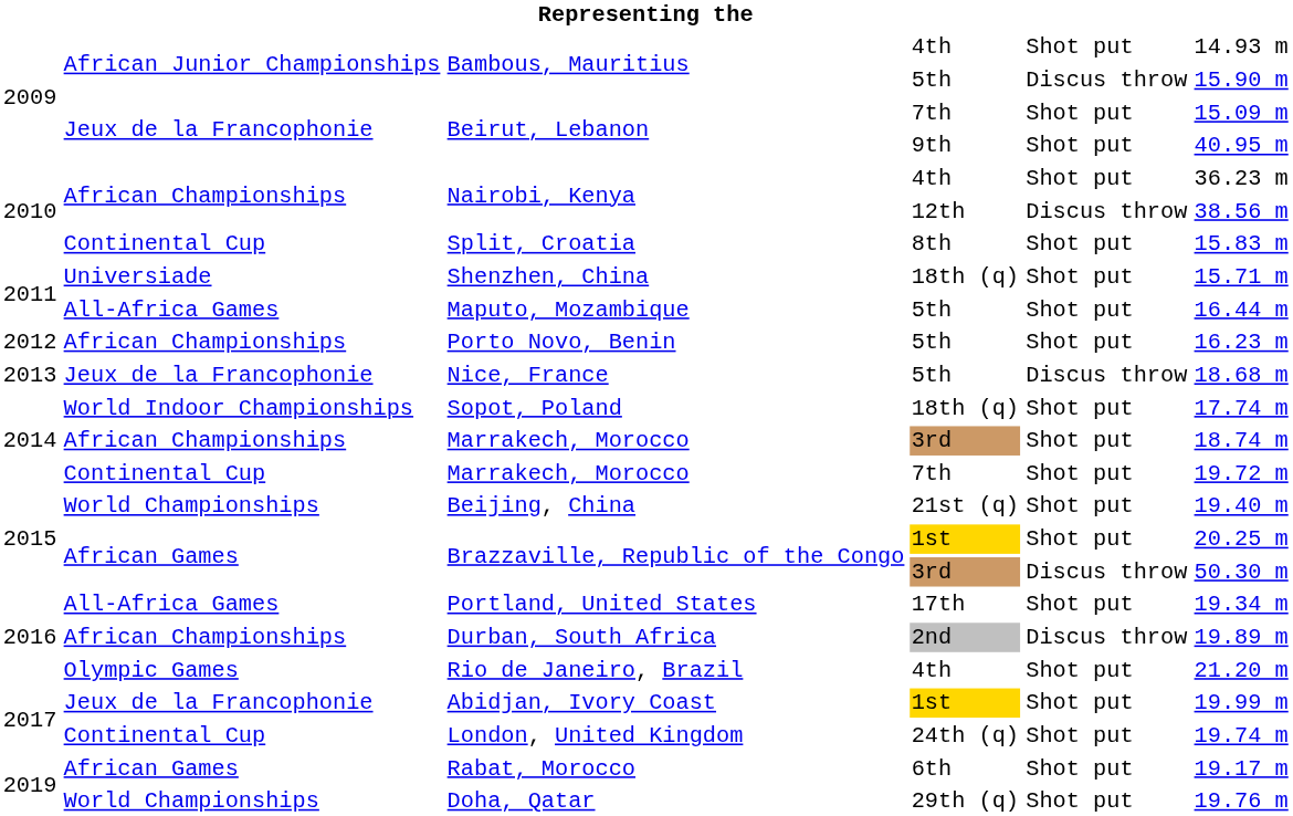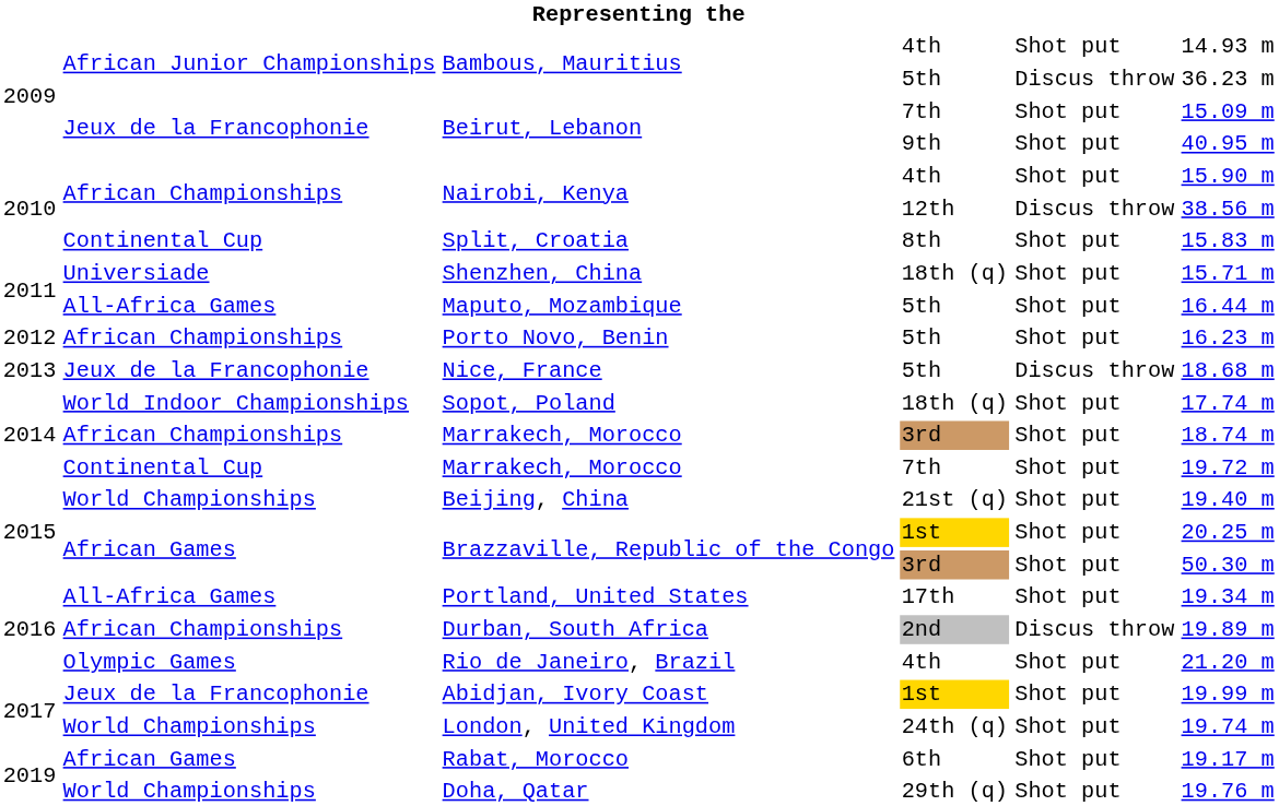 <table>
 <tr>
 <th colspan="6">Representing the </th>
 </tr>
 <tr>
 <td rowspan=4>2009</td>
 <td rowspan=2><a href='#'>African Junior Championships</a></td>
 <td rowspan=2><a href='#'>Bambous, Mauritius</a></td>
 <td>4th</td>
 <td>Shot put</td>
 <td>14.93 m</td>
 </tr>
 <tr>
 <td>5th</td>
 <td>Discus throw</td>
-<td><a href='#'>15.90 m</a></td>
+<td>36.23 m</td>
 </tr>
 <tr>
 <td rowspan=2><a href='#'>Jeux de la Francophonie</a></td>
 <td rowspan=2><a href='#'>Beirut, Lebanon</a></td>
 <td>7th</td>
 <td>Shot put</td>
 <td><a href='#'>15.09 m</a></td>
 </tr>
 <tr>
 <td>9th</td>
 <td>Shot put</td>
 <td><a href='#'>40.95 m</a></td>
 </tr>
 <tr>
 <td rowspan=3>2010</td>
 <td rowspan=2><a href='#'>African Championships</a></td>
 <td rowspan=2><a href='#'>Nairobi, Kenya</a></td>
 <td>4th</td>
 <td>Shot put</td>
-<td>36.23 m</td>
+<td><a href='#'>15.90 m</a></td>
 </tr>
 <tr>
 <td>12th</td>
 <td>Discus throw</td>
 <td><a href='#'>38.56 m</a></td>
 </tr>
 <tr>
 <td><a href='#'>Continental Cup</a></td>
 <td><a href='#'>Split, Croatia</a></td>
 <td>8th</td>
 <td>Shot put</td>
 <td><a href='#'>15.83 m</a></td>
 </tr>
 <tr>
 <td rowspan=2>2011</td>
 <td><a href='#'>Universiade</a></td>
 <td><a href='#'>Shenzhen, China</a></td>
 <td>18th (q)</td>
 <td>Shot put</td>
 <td><a href='#'>15.71 m</a></td>
 </tr>
 <tr>
 <td><a href='#'>All-Africa Games</a></td>
 <td><a href='#'>Maputo, Mozambique</a></td>
 <td>5th</td>
 <td>Shot put</td>
 <td><a href='#'>16.44 m</a></td>
 </tr>
 <tr>
 <td>2012</td>
 <td><a href='#'>African Championships</a></td>
 <td><a href='#'>Porto Novo, Benin</a></td>
 <td>5th</td>
 <td>Shot put</td>
 <td><a href='#'>16.23 m</a></td>
 </tr>
 <tr>
 <td>2013</td>
 <td><a href='#'>Jeux de la Francophonie</a></td>
 <td><a href='#'>Nice, France</a></td>
 <td>5th</td>
 <td>Discus throw</td>
 <td><a href='#'>18.68 m</a></td>
 </tr>
 <tr>
 <td rowspan=3>2014</td>
 <td><a href='#'>World Indoor Championships</a></td>
 <td><a href='#'>Sopot, Poland</a></td>
 <td>18th (q)</td>
 <td>Shot put</td>
 <td><a href='#'>17.74 m</a></td>
 </tr>
 <tr>
 <td><a href='#'>African Championships</a></td>
 <td><a href='#'>Marrakech, Morocco</a></td>
 <td bgcolor=cc9966>3rd</td>
 <td>Shot put</td>
 <td><a href='#'>18.74 m</a></td>
 </tr>
 <tr>
 <td><a href='#'>Continental Cup</a></td>
 <td><a href='#'>Marrakech, Morocco</a></td>
 <td>7th</td>
 <td>Shot put</td>
 <td><a href='#'>19.72 m</a></td>
 </tr>
 <tr>
 <td rowspan=3>2015</td>
 <td><a href='#'>World Championships</a></td>
 <td><a href='#'>Beijing</a>, <a href='#'>China</a></td>
 <td>21st (q)</td>
 <td>Shot put</td>
 <td><a href='#'>19.40 m</a></td>
 </tr>
 <tr>
 <td rowspan=2><a href='#'>African Games</a></td>
 <td rowspan=2><a href='#'>Brazzaville, Republic of the Congo</a></td>
 <td bgcolor=gold>1st</td>
 <td>Shot put</td>
 <td><a href='#'>20.25 m</a></td>
 </tr>
 <tr>
 <td bgcolor=cc9966>3rd</td>
-<td>Discus throw</td>
+<td>Shot put</td>
 <td><a href='#'>50.30 m</a></td>
 </tr>
 <tr>
 <td rowspan=3>2016</td>
 <td><a href='#'>All-Africa Games</a></td>
 <td><a href='#'>Portland, United States</a></td>
 <td>17th</td>
 <td>Shot put</td>
 <td><a href='#'>19.34 m</a></td>
 </tr>
 <tr>
 <td><a href='#'>African Championships</a></td>
 <td><a href='#'>Durban, South Africa</a></td>
 <td bgcolor=silver>2nd</td>
 <td>Discus throw</td>
 <td><a href='#'>19.89 m</a></td>
 </tr>
 <tr>
 <td><a href='#'>Olympic Games</a></td>
 <td><a href='#'>Rio de Janeiro</a>, <a href='#'>Brazil</a></td>
 <td>4th</td>
 <td>Shot put</td>
 <td><a href='#'>21.20 m</a></td>
 </tr>
 <tr>
 <td rowspan=2>2017</td>
 <td><a href='#'>Jeux de la Francophonie</a></td>
 <td><a href='#'>Abidjan, Ivory Coast</a></td>
 <td bgcolor=gold>1st</td>
 <td>Shot put</td>
 <td><a href='#'>19.99 m</a></td>
 </tr>
 <tr>
-<td><a href='#'>Continental Cup</a></td>
+<td><a href='#'>World Championships</a></td>
 <td><a href='#'>London</a>, <a href='#'>United Kingdom</a></td>
 <td>24th (q)</td>
 <td>Shot put</td>
 <td><a href='#'>19.74 m</a></td>
 </tr>
 <tr>
 <td rowspan=2>2019</td>
 <td><a href='#'>African Games</a></td>
 <td><a href='#'>Rabat, Morocco</a></td>
 <td>6th</td>
 <td>Shot put</td>
 <td><a href='#'>19.17 m</a></td>
 </tr>
 <tr>
 <td><a href='#'>World Championships</a></td>
 <td><a href='#'>Doha, Qatar</a></td>
 <td>29th (q)</td>
 <td>Shot put</td>
 <td><a href='#'>19.76 m</a></td>
 </tr>
 </table>
